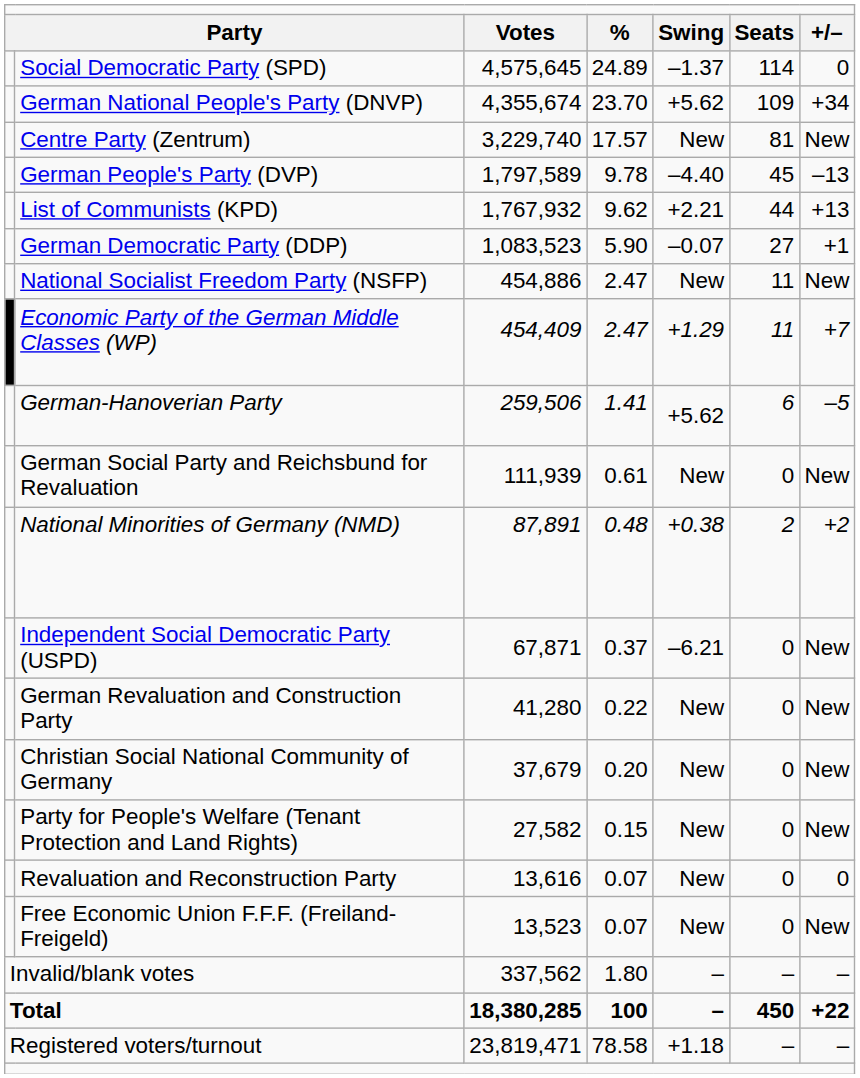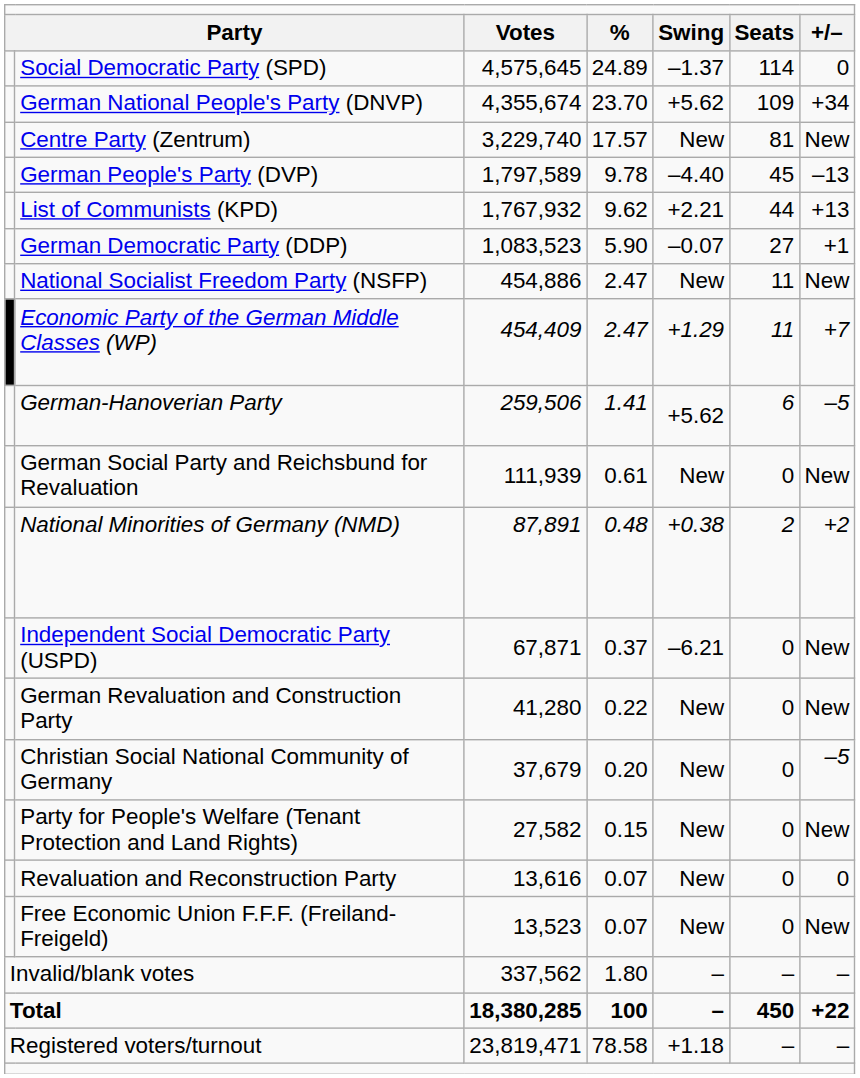 <table class=wikitable style=text-align:right>
 <tr>
 <td colspan=7 align=center></td>
 </tr>
 <tr>
 <th colspan=2>Party</th>
 <th>Votes</th>
 <th>%</th>
 <th>Swing</th>
 <th>Seats</th>
 <th>+/–</th>
 </tr>
 <tr>
 <td bgcolor=></td>
 <td align=left><a href='#'>Social Democratic Party</a> (SPD)</td>
 <td>4,575,645</td>
 <td>24.89</td>
 <td>–1.37</td>
 <td>114</td>
 <td>0</td>
 </tr>
 <tr>
 <td bgcolor=></td>
 <td align=left><a href='#'>German National People's Party</a> (DNVP)</td>
 <td>4,355,674</td>
 <td>23.70</td>
 <td>+5.62</td>
 <td>109</td>
 <td>+34</td>
 </tr>
 <tr>
 <td bgcolor=></td>
 <td align=left><a href='#'>Centre Party</a> (Zentrum)</td>
 <td>3,229,740</td>
 <td>17.57</td>
 <td>New</td>
 <td>81</td>
 <td>New</td>
 </tr>
 <tr>
 <td bgcolor=></td>
 <td align=left><a href='#'>German People's Party</a> (DVP)</td>
 <td>1,797,589</td>
 <td>9.78</td>
 <td>–4.40</td>
 <td>45</td>
 <td>–13</td>
 </tr>
 <tr>
 <td bgcolor=></td>
 <td align=left><a href='#'>List of Communists</a> (KPD)</td>
 <td>1,767,932</td>
 <td>9.62</td>
 <td>+2.21</td>
 <td>44</td>
 <td>+13</td>
 </tr>
 <tr>
 <td bgcolor=></td>
 <td align=left><a href='#'>German Democratic Party</a> (DDP)</td>
 <td>1,083,523</td>
 <td>5.90</td>
 <td>–0.07</td>
 <td>27</td>
 <td>+1</td>
 </tr>
 <tr>
 <td bgcolor=></td>
 <td align=left><a href='#'>National Socialist Freedom Party</a> (NSFP)</td>
 <td>454,886</td>
 <td>2.47</td>
 <td>New</td>
 <td>11</td>
 <td>New</td>
 </tr>
 <tr>
 <td bgcolor=#000000></td>
 <td align=left><em><a href='#'>Economic Party of the German Middle Classes</a> (WP)</em><br><br></td>
 <td><em>454,409</em><br><br></td>
 <td><em>2.47</em><br><br></td>
 <td><em>+1.29</em><br><br></td>
 <td><em>11</em><br><br></td>
 <td><em>+7</em><br><br></td>
 </tr>
 <tr>
 <td bgcolor=></td>
 <td align=left><em>German-Hanoverian Party</em><br><br></td>
 <td><em>259,506</em><br><br></td>
 <td><em>1.41</em><br><br></td>
 <td>+5.62</td>
 <td><em>6</em><br><br></td>
 <td><em>–5</em><br><br></td>
 </tr>
 <tr>
 <td></td>
 <td align=left>German Social Party and Reichsbund for Revaluation</td>
 <td>111,939</td>
 <td>0.61</td>
 <td>New</td>
 <td>0</td>
 <td>New</td>
 </tr>
 <tr>
 <td></td>
 <td align=left><em>National Minorities of Germany (NMD)</em><br><br><br><br></td>
 <td><em>87,891</em><br><br><br><br></td>
 <td><em>0.48</em><br><br><br><br></td>
 <td><em>+0.38</em><br><br><br><br></td>
 <td><em>2</em><br><br><br><br></td>
 <td><em>+2</em><br><br><br><br></td>
 </tr>
 <tr>
 <td bgcolor=></td>
 <td align=left><a href='#'>Independent Social Democratic Party</a> (USPD)</td>
 <td>67,871</td>
 <td>0.37</td>
 <td>–6.21</td>
 <td>0</td>
 <td>New</td>
 </tr>
 <tr>
 <td></td>
 <td align=left>German Revaluation and Construction Party</td>
 <td>41,280</td>
 <td>0.22</td>
 <td>New</td>
 <td>0</td>
 <td>New</td>
 </tr>
 <tr>
 <td></td>
 <td align=left>Christian Social National Community of Germany</td>
 <td>37,679</td>
 <td>0.20</td>
 <td>New</td>
 <td>0</td>
-<td>New</td>
+<td><em>–5</em><br><br></td>
 </tr>
 <tr>
 <td></td>
 <td align=left>Party for People's Welfare (Tenant Protection and Land Rights)</td>
 <td>27,582</td>
 <td>0.15</td>
 <td>New</td>
 <td>0</td>
 <td>New</td>
 </tr>
 <tr>
 <td></td>
 <td align=left>Revaluation and Reconstruction Party</td>
 <td>13,616</td>
 <td>0.07</td>
 <td>New</td>
 <td>0</td>
 <td>0</td>
 </tr>
 <tr>
 <td></td>
 <td align=left>Free Economic Union F.F.F. (Freiland-Freigeld)</td>
 <td>13,523</td>
 <td>0.07</td>
 <td>New</td>
 <td>0</td>
 <td>New</td>
 </tr>
 <tr>
 <td colspan=2 align=left>Invalid/blank votes</td>
 <td>337,562</td>
 <td>1.80</td>
 <td>–</td>
 <td>–</td>
 <td>–</td>
 </tr>
 <tr>
 <td colspan=2 align=left><strong>Total</strong></td>
 <td><strong>18,380,285</strong></td>
 <td><strong>100</strong></td>
 <td><strong>–</strong></td>
 <td><strong>450</strong></td>
 <td><strong>+22</strong></td>
 </tr>
 <tr>
 <td colspan=2 align=left>Registered voters/turnout</td>
 <td>23,819,471</td>
 <td>78.58</td>
 <td>+1.18</td>
 <td>–</td>
 <td>–</td>
 </tr>
 <tr>
 <td align=left colspan=7></td>
 </tr>
 </table>
